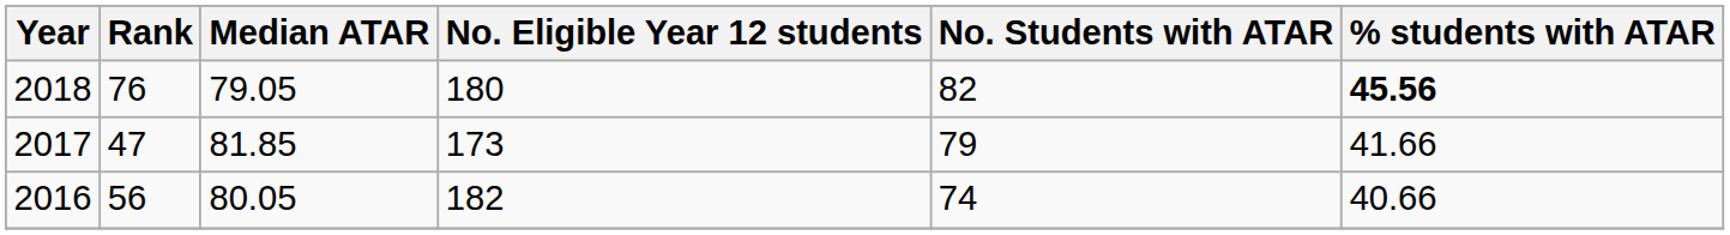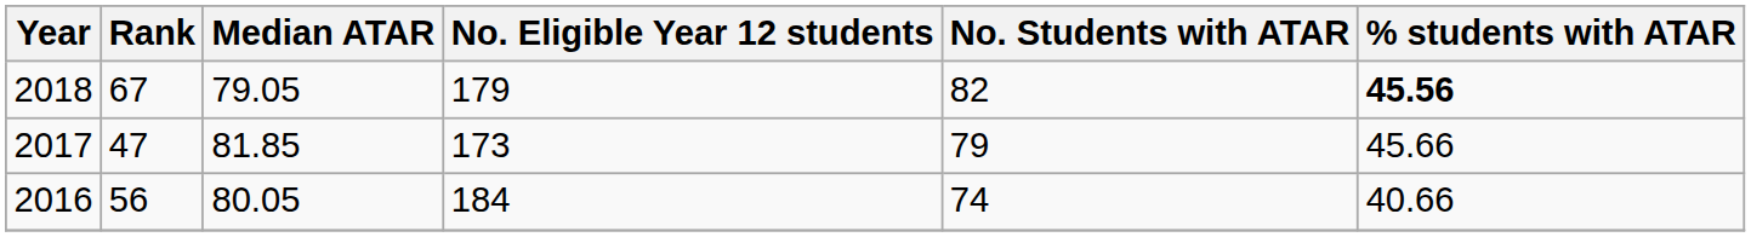 <table class="wikitable sortable">
 <tr>
 <th>Year</th>
 <th>Rank</th>
 <th>Median ATAR</th>
 <th>No. Eligible Year 12 students</th>
 <th>No. Students with ATAR</th>
 <th>% students with ATAR</th>
 </tr>
 <tr>
 <td>2018</td>
-<td>76</td>
+<td>67</td>
 <td>79.05</td>
-<td>180</td>
+<td>179</td>
 <td>82</td>
 <td><strong>45.56</strong></td>
 </tr>
 <tr>
 <td>2017</td>
 <td>47</td>
 <td>81.85</td>
 <td>173</td>
 <td>79</td>
-<td>41.66</td>
+<td>45.66</td>
 </tr>
 <tr>
 <td>2016</td>
 <td>56</td>
 <td>80.05</td>
-<td>182</td>
+<td>184</td>
 <td>74</td>
 <td>40.66</td>
 </tr>
 <tr>
 </tr>
 </table>
